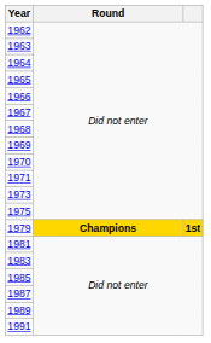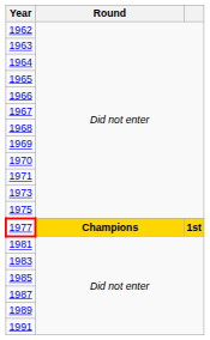 <table class="wikitable" style="text-align: center; font-size:90%">
 <tr>
 <th>Year</th>
 <th style="width:200px">Round</th>
 <th></th>
 </tr>
 <tr>
 <td><a href='#'>1962</a></td>
 <td colspan="2" rowspan="12"><em>Did not enter</em></td>
 </tr>
 <tr>
 <td><a href='#'>1963</a></td>
 </tr>
 <tr>
 <td><a href='#'>1964</a></td>
 </tr>
 <tr>
 <td><a href='#'>1965</a></td>
 </tr>
 <tr>
 <td><a href='#'>1966</a></td>
 </tr>
 <tr>
 <td><a href='#'>1967</a></td>
 </tr>
 <tr>
 <td><a href='#'>1968</a></td>
 </tr>
 <tr>
 <td><a href='#'>1969</a></td>
 </tr>
 <tr>
 <td><a href='#'>1970</a></td>
 </tr>
 <tr>
 <td><a href='#'>1971</a></td>
 </tr>
 <tr>
 <td><a href='#'>1973</a></td>
 </tr>
 <tr>
 <td><a href='#'>1975</a></td>
 </tr>
 <tr>
-<td><a href='#'>1979</a></td>
+<td style="border: 3px solid red"><a href='#'>1977</a></td>
 <td bgcolor=Gold><strong>Champions</strong></td>
 <td bgcolor=Gold><strong>1st</strong></td>
 </tr>
 <tr>
 <td><a href='#'>1981</a></td>
 <td colspan="2" rowspan="6"><em>Did not enter</em></td>
 </tr>
 <tr>
 <td><a href='#'>1983</a></td>
 </tr>
 <tr>
 <td><a href='#'>1985</a></td>
 </tr>
 <tr>
 <td><a href='#'>1987</a></td>
 </tr>
 <tr>
 <td><a href='#'>1989</a></td>
 </tr>
 <tr>
 <td><a href='#'>1991</a></td>
 </tr>
 </table>
